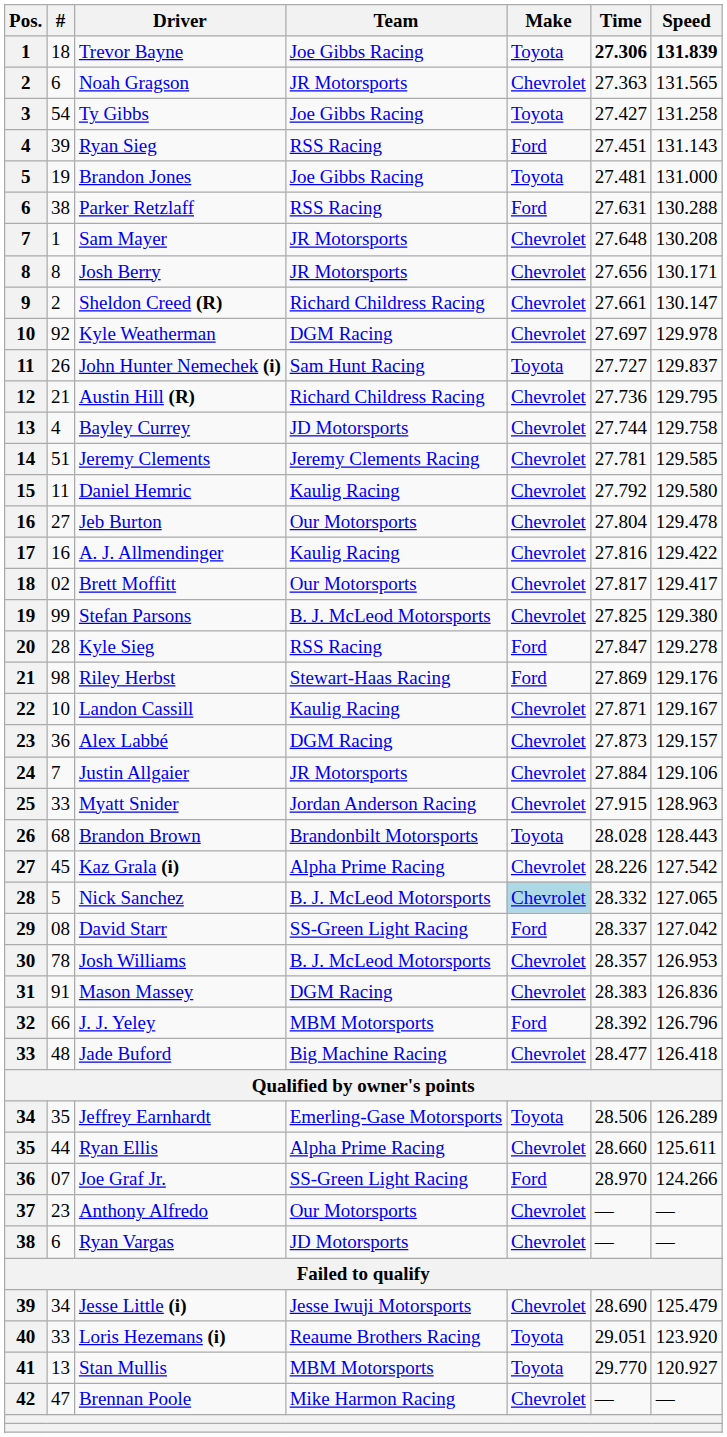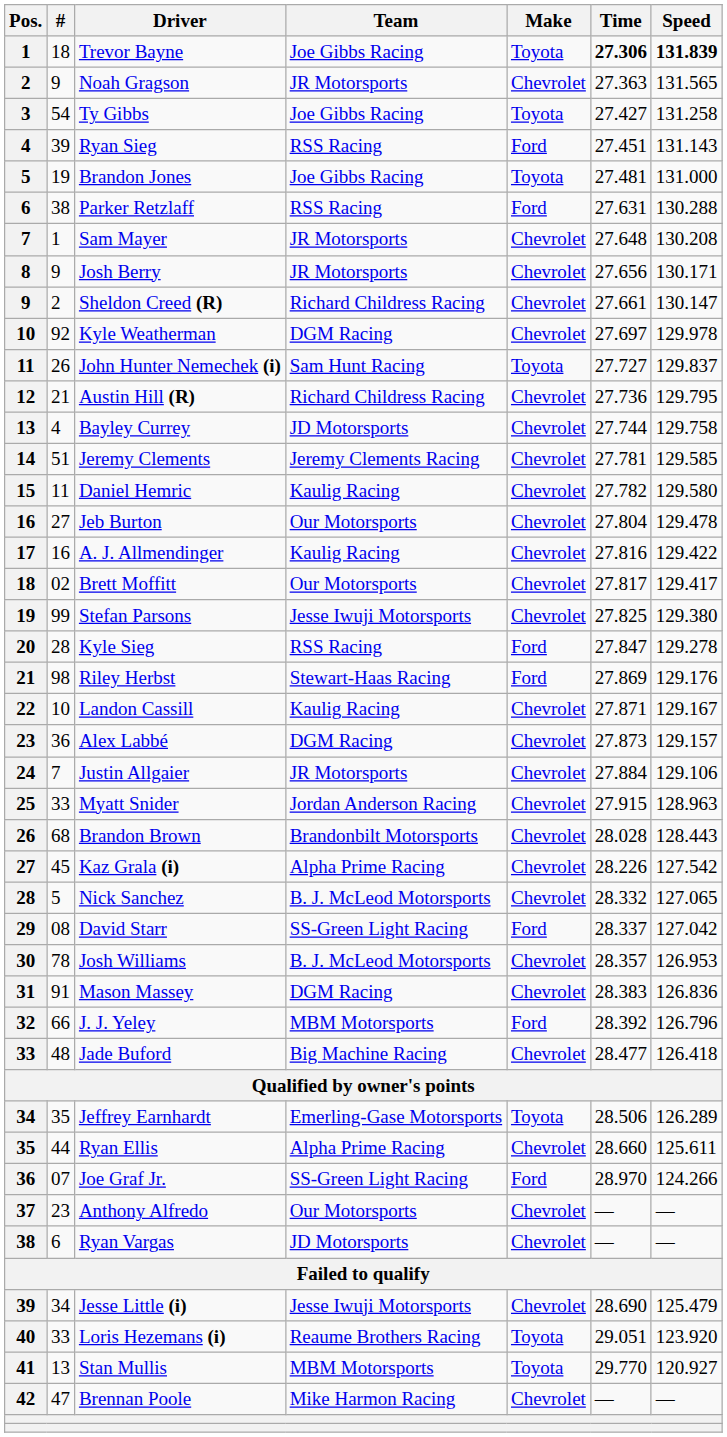 <table class="wikitable" style="font-size:95%">
 <tr>
 <th>Pos.</th>
 <th>#</th>
 <th>Driver</th>
 <th>Team</th>
 <th>Make</th>
 <th>Time</th>
 <th>Speed</th>
 </tr>
 <tr>
 <th>1</th>
 <td>18</td>
 <td><a href='#'>Trevor Bayne</a></td>
 <td><a href='#'>Joe Gibbs Racing</a></td>
 <td><a href='#'>Toyota</a></td>
 <td><strong>27.306</strong></td>
 <td><strong>131.839</strong></td>
 </tr>
 <tr>
 <th>2</th>
-<td>6</td>
+<td>9</td>
 <td><a href='#'>Noah Gragson</a></td>
 <td><a href='#'>JR Motorsports</a></td>
 <td><a href='#'>Chevrolet</a></td>
 <td>27.363</td>
 <td>131.565</td>
 </tr>
 <tr>
 <th>3</th>
 <td>54</td>
 <td><a href='#'>Ty Gibbs</a></td>
 <td><a href='#'>Joe Gibbs Racing</a></td>
 <td><a href='#'>Toyota</a></td>
 <td>27.427</td>
 <td>131.258</td>
 </tr>
 <tr>
 <th>4</th>
 <td>39</td>
 <td><a href='#'>Ryan Sieg</a></td>
 <td><a href='#'>RSS Racing</a></td>
 <td><a href='#'>Ford</a></td>
 <td>27.451</td>
 <td>131.143</td>
 </tr>
 <tr>
 <th>5</th>
 <td>19</td>
 <td><a href='#'>Brandon Jones</a></td>
 <td><a href='#'>Joe Gibbs Racing</a></td>
 <td><a href='#'>Toyota</a></td>
 <td>27.481</td>
 <td>131.000</td>
 </tr>
 <tr>
 <th>6</th>
 <td>38</td>
 <td><a href='#'>Parker Retzlaff</a></td>
 <td><a href='#'>RSS Racing</a></td>
 <td><a href='#'>Ford</a></td>
 <td>27.631</td>
 <td>130.288</td>
 </tr>
 <tr>
 <th>7</th>
 <td>1</td>
 <td><a href='#'>Sam Mayer</a></td>
 <td><a href='#'>JR Motorsports</a></td>
 <td><a href='#'>Chevrolet</a></td>
 <td>27.648</td>
 <td>130.208</td>
 </tr>
 <tr>
 <th>8</th>
-<td>8</td>
+<td>9</td>
 <td><a href='#'>Josh Berry</a></td>
 <td><a href='#'>JR Motorsports</a></td>
 <td><a href='#'>Chevrolet</a></td>
 <td>27.656</td>
 <td>130.171</td>
 </tr>
 <tr>
 <th>9</th>
 <td>2</td>
 <td><a href='#'>Sheldon Creed</a> <strong>(R)</strong></td>
 <td><a href='#'>Richard Childress Racing</a></td>
 <td><a href='#'>Chevrolet</a></td>
 <td>27.661</td>
 <td>130.147</td>
 </tr>
 <tr>
 <th>10</th>
 <td>92</td>
 <td><a href='#'>Kyle Weatherman</a></td>
 <td><a href='#'>DGM Racing</a></td>
 <td><a href='#'>Chevrolet</a></td>
 <td>27.697</td>
 <td>129.978</td>
 </tr>
 <tr>
 <th>11</th>
 <td>26</td>
 <td><a href='#'>John Hunter Nemechek</a> <strong>(i)</strong></td>
 <td><a href='#'>Sam Hunt Racing</a></td>
 <td><a href='#'>Toyota</a></td>
 <td>27.727</td>
 <td>129.837</td>
 </tr>
 <tr>
 <th>12</th>
 <td>21</td>
 <td><a href='#'>Austin Hill</a> <strong>(R)</strong></td>
 <td><a href='#'>Richard Childress Racing</a></td>
 <td><a href='#'>Chevrolet</a></td>
 <td>27.736</td>
 <td>129.795</td>
 </tr>
 <tr>
 <th>13</th>
 <td>4</td>
 <td><a href='#'>Bayley Currey</a></td>
 <td><a href='#'>JD Motorsports</a></td>
 <td><a href='#'>Chevrolet</a></td>
 <td>27.744</td>
 <td>129.758</td>
 </tr>
 <tr>
 <th>14</th>
 <td>51</td>
 <td><a href='#'>Jeremy Clements</a></td>
 <td><a href='#'>Jeremy Clements Racing</a></td>
 <td><a href='#'>Chevrolet</a></td>
 <td>27.781</td>
 <td>129.585</td>
 </tr>
 <tr>
 <th>15</th>
 <td>11</td>
 <td><a href='#'>Daniel Hemric</a></td>
 <td><a href='#'>Kaulig Racing</a></td>
 <td><a href='#'>Chevrolet</a></td>
-<td>27.792</td>
+<td>27.782</td>
 <td>129.580</td>
 </tr>
 <tr>
 <th>16</th>
 <td>27</td>
 <td><a href='#'>Jeb Burton</a></td>
 <td><a href='#'>Our Motorsports</a></td>
 <td><a href='#'>Chevrolet</a></td>
 <td>27.804</td>
 <td>129.478</td>
 </tr>
 <tr>
 <th>17</th>
 <td>16</td>
 <td><a href='#'>A. J. Allmendinger</a></td>
 <td><a href='#'>Kaulig Racing</a></td>
 <td><a href='#'>Chevrolet</a></td>
 <td>27.816</td>
 <td>129.422</td>
 </tr>
 <tr>
 <th>18</th>
 <td>02</td>
 <td><a href='#'>Brett Moffitt</a></td>
 <td><a href='#'>Our Motorsports</a></td>
 <td><a href='#'>Chevrolet</a></td>
 <td>27.817</td>
 <td>129.417</td>
 </tr>
 <tr>
 <th>19</th>
 <td>99</td>
 <td><a href='#'>Stefan Parsons</a></td>
-<td><a href='#'>B. J. McLeod Motorsports</a></td>
+<td><a href='#'>Jesse Iwuji Motorsports</a></td>
 <td><a href='#'>Chevrolet</a></td>
 <td>27.825</td>
 <td>129.380</td>
 </tr>
 <tr>
 <th>20</th>
 <td>28</td>
 <td><a href='#'>Kyle Sieg</a></td>
 <td><a href='#'>RSS Racing</a></td>
 <td><a href='#'>Ford</a></td>
 <td>27.847</td>
 <td>129.278</td>
 </tr>
 <tr>
 <th>21</th>
 <td>98</td>
 <td><a href='#'>Riley Herbst</a></td>
 <td><a href='#'>Stewart-Haas Racing</a></td>
 <td><a href='#'>Ford</a></td>
 <td>27.869</td>
 <td>129.176</td>
 </tr>
 <tr>
 <th>22</th>
 <td>10</td>
 <td><a href='#'>Landon Cassill</a></td>
 <td><a href='#'>Kaulig Racing</a></td>
 <td><a href='#'>Chevrolet</a></td>
 <td>27.871</td>
 <td>129.167</td>
 </tr>
 <tr>
 <th>23</th>
 <td>36</td>
 <td><a href='#'>Alex Labbé</a></td>
 <td><a href='#'>DGM Racing</a></td>
 <td><a href='#'>Chevrolet</a></td>
 <td>27.873</td>
 <td>129.157</td>
 </tr>
 <tr>
 <th>24</th>
 <td>7</td>
 <td><a href='#'>Justin Allgaier</a></td>
 <td><a href='#'>JR Motorsports</a></td>
 <td><a href='#'>Chevrolet</a></td>
 <td>27.884</td>
 <td>129.106</td>
 </tr>
 <tr>
 <th>25</th>
 <td>33</td>
 <td><a href='#'>Myatt Snider</a></td>
 <td><a href='#'>Jordan Anderson Racing</a></td>
 <td><a href='#'>Chevrolet</a></td>
 <td>27.915</td>
 <td>128.963</td>
 </tr>
 <tr>
 <th>26</th>
 <td>68</td>
 <td><a href='#'>Brandon Brown</a></td>
 <td><a href='#'>Brandonbilt Motorsports</a></td>
-<td><a href='#'>Toyota</a></td>
+<td><a href='#'>Chevrolet</a></td>
 <td>28.028</td>
 <td>128.443</td>
 </tr>
 <tr>
 <th>27</th>
 <td>45</td>
 <td><a href='#'>Kaz Grala</a> <strong>(i)</strong></td>
 <td><a href='#'>Alpha Prime Racing</a></td>
 <td><a href='#'>Chevrolet</a></td>
 <td>28.226</td>
 <td>127.542</td>
 </tr>
 <tr>
 <th>28</th>
 <td>5</td>
 <td><a href='#'>Nick Sanchez</a></td>
 <td><a href='#'>B. J. McLeod Motorsports</a></td>
-<td style="background: lightblue;"><a href='#'>Chevrolet</a></td>
+<td><a href='#'>Chevrolet</a></td>
 <td>28.332</td>
 <td>127.065</td>
 </tr>
 <tr>
 <th>29</th>
 <td>08</td>
 <td><a href='#'>David Starr</a></td>
 <td><a href='#'>SS-Green Light Racing</a></td>
 <td><a href='#'>Ford</a></td>
 <td>28.337</td>
 <td>127.042</td>
 </tr>
 <tr>
 <th>30</th>
 <td>78</td>
 <td><a href='#'>Josh Williams</a></td>
 <td><a href='#'>B. J. McLeod Motorsports</a></td>
 <td><a href='#'>Chevrolet</a></td>
 <td>28.357</td>
 <td>126.953</td>
 </tr>
 <tr>
 <th>31</th>
 <td>91</td>
 <td><a href='#'>Mason Massey</a></td>
 <td><a href='#'>DGM Racing</a></td>
 <td><a href='#'>Chevrolet</a></td>
 <td>28.383</td>
 <td>126.836</td>
 </tr>
 <tr>
 <th>32</th>
 <td>66</td>
 <td><a href='#'>J. J. Yeley</a></td>
 <td><a href='#'>MBM Motorsports</a></td>
 <td><a href='#'>Ford</a></td>
 <td>28.392</td>
 <td>126.796</td>
 </tr>
 <tr>
 <th>33</th>
 <td>48</td>
 <td><a href='#'>Jade Buford</a></td>
 <td><a href='#'>Big Machine Racing</a></td>
 <td><a href='#'>Chevrolet</a></td>
 <td>28.477</td>
 <td>126.418</td>
 </tr>
 <tr>
 <th colspan="7">Qualified by owner's points</th>
 </tr>
 <tr>
 <th>34</th>
 <td>35</td>
 <td><a href='#'>Jeffrey Earnhardt</a></td>
 <td><a href='#'>Emerling-Gase Motorsports</a></td>
 <td><a href='#'>Toyota</a></td>
 <td>28.506</td>
 <td>126.289</td>
 </tr>
 <tr>
 <th>35</th>
 <td>44</td>
 <td><a href='#'>Ryan Ellis</a></td>
 <td><a href='#'>Alpha Prime Racing</a></td>
 <td><a href='#'>Chevrolet</a></td>
 <td>28.660</td>
 <td>125.611</td>
 </tr>
 <tr>
 <th>36</th>
 <td>07</td>
 <td><a href='#'>Joe Graf Jr.</a></td>
 <td><a href='#'>SS-Green Light Racing</a></td>
 <td><a href='#'>Ford</a></td>
 <td>28.970</td>
 <td>124.266</td>
 </tr>
 <tr>
 <th>37</th>
 <td>23</td>
 <td><a href='#'>Anthony Alfredo</a></td>
 <td><a href='#'>Our Motorsports</a></td>
 <td><a href='#'>Chevrolet</a></td>
 <td>—</td>
 <td>—</td>
 </tr>
 <tr>
 <th>38</th>
 <td>6</td>
 <td><a href='#'>Ryan Vargas</a></td>
 <td><a href='#'>JD Motorsports</a></td>
 <td><a href='#'>Chevrolet</a></td>
 <td>—</td>
 <td>—</td>
 </tr>
 <tr>
 <th colspan="7">Failed to qualify</th>
 </tr>
 <tr>
 <th>39</th>
 <td>34</td>
 <td><a href='#'>Jesse Little</a> <strong>(i)</strong></td>
 <td><a href='#'>Jesse Iwuji Motorsports</a></td>
 <td><a href='#'>Chevrolet</a></td>
 <td>28.690</td>
 <td>125.479</td>
 </tr>
 <tr>
 <th>40</th>
 <td>33</td>
 <td><a href='#'>Loris Hezemans</a> <strong>(i)</strong></td>
 <td><a href='#'>Reaume Brothers Racing</a></td>
 <td><a href='#'>Toyota</a></td>
 <td>29.051</td>
 <td>123.920</td>
 </tr>
 <tr>
 <th>41</th>
 <td>13</td>
 <td><a href='#'>Stan Mullis</a></td>
 <td><a href='#'>MBM Motorsports</a></td>
 <td><a href='#'>Toyota</a></td>
 <td>29.770</td>
 <td>120.927</td>
 </tr>
 <tr>
 <th>42</th>
 <td>47</td>
 <td><a href='#'>Brennan Poole</a></td>
 <td><a href='#'>Mike Harmon Racing</a></td>
 <td><a href='#'>Chevrolet</a></td>
 <td>—</td>
 <td>—</td>
 </tr>
 <tr>
 <th colspan="7"></th>
 </tr>
 <tr>
 <th colspan="7"></th>
 </tr>
 </table>
